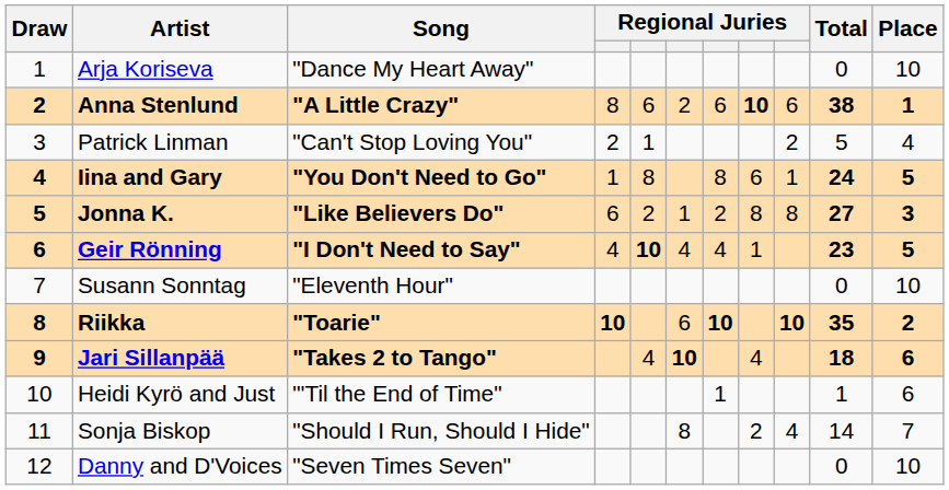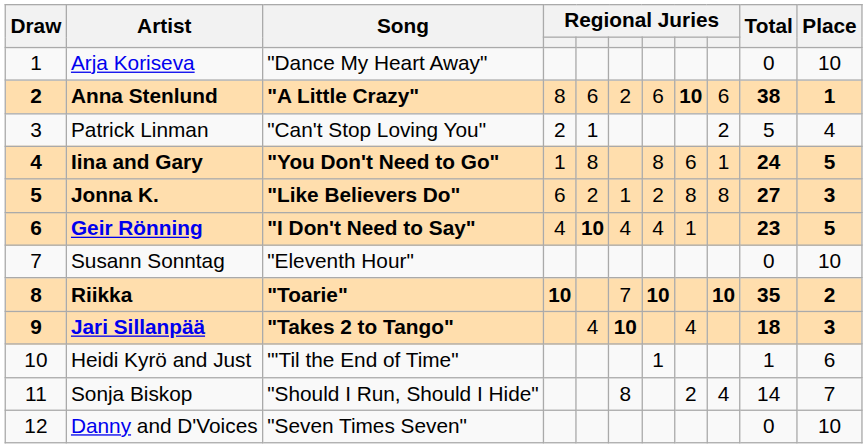 <table class="sortable wikitable" style="margin: 1em auto 1em auto; text-align:center;">
 <tr>
 <th rowspan="2">Draw</th>
 <th rowspan="2">Artist</th>
 <th rowspan="2">Song</th>
 <th colspan="6">Regional Juries</th>
 <th rowspan="2">Total</th>
 <th rowspan="2">Place</th>
 </tr>
 <tr>
 <th></th>
 <th></th>
 <th></th>
 <th></th>
 <th></th>
 <th></th>
 </tr>
 <tr>
 <td>1</td>
 <td align="left"><a href='#'>Arja Koriseva</a></td>
 <td align="left">"Dance My Heart Away"</td>
 <td></td>
 <td></td>
 <td></td>
 <td></td>
 <td></td>
 <td></td>
 <td>0</td>
 <td>10</td>
 </tr>
 <tr style="background:navajowhite">
 <td><strong>2</strong></td>
 <td align="left"><strong>Anna Stenlund</strong></td>
 <td align="left"><strong>"A Little Crazy"</strong></td>
 <td>8</td>
 <td>6</td>
 <td>2</td>
 <td>6</td>
 <td><strong>10</strong></td>
 <td>6</td>
 <td><strong>38</strong></td>
 <td><strong>1</strong></td>
 </tr>
 <tr>
 <td>3</td>
 <td align="left">Patrick Linman</td>
 <td align="left">"Can't Stop Loving You"</td>
 <td>2</td>
 <td>1</td>
 <td></td>
 <td></td>
 <td></td>
 <td>2</td>
 <td>5</td>
 <td>4</td>
 </tr>
 <tr style="background:navajowhite">
 <td><strong>4</strong></td>
 <td align="left"><strong>Iina and Gary</strong></td>
 <td align="left"><strong>"You Don't Need to Go"</strong></td>
 <td>1</td>
 <td>8</td>
 <td></td>
 <td>8</td>
 <td>6</td>
 <td>1</td>
 <td><strong>24</strong></td>
 <td><strong>5</strong></td>
 </tr>
 <tr style="background:navajowhite">
 <td><strong>5</strong></td>
 <td align="left"><strong>Jonna K.</strong></td>
 <td align="left"><strong>"Like Believers Do"</strong></td>
 <td>6</td>
 <td>2</td>
 <td>1</td>
 <td>2</td>
 <td>8</td>
 <td>8</td>
 <td><strong>27</strong></td>
 <td><strong>3</strong></td>
 </tr>
 <tr style="background:navajowhite">
 <td><strong>6</strong></td>
 <td align="left"><strong><a href='#'>Geir Rönning</a></strong></td>
 <td align="left"><strong>"I Don't Need to Say"</strong></td>
 <td>4</td>
 <td><strong>10</strong></td>
 <td>4</td>
 <td>4</td>
 <td>1</td>
 <td></td>
 <td><strong>23</strong></td>
 <td><strong>5</strong></td>
 </tr>
 <tr>
 <td>7</td>
 <td align="left">Susann Sonntag</td>
 <td align="left">"Eleventh Hour"</td>
 <td></td>
 <td></td>
 <td></td>
 <td></td>
 <td></td>
 <td></td>
 <td>0</td>
 <td>10</td>
 </tr>
 <tr style="background:navajowhite">
 <td><strong>8</strong></td>
 <td align="left"><strong>Riikka</strong></td>
 <td align="left"><strong>"Toarie"</strong></td>
 <td><strong>10</strong></td>
 <td></td>
-<td>6</td>
+<td>7</td>
 <td><strong>10</strong></td>
 <td></td>
 <td><strong>10</strong></td>
 <td><strong>35</strong></td>
 <td><strong>2</strong></td>
 </tr>
 <tr style="background:navajowhite">
 <td><strong>9</strong></td>
 <td align="left"><strong><a href='#'>Jari Sillanpää</a></strong></td>
 <td align="left"><strong>"Takes 2 to Tango"</strong></td>
 <td></td>
 <td>4</td>
 <td><strong>10</strong></td>
 <td></td>
 <td>4</td>
 <td></td>
 <td><strong>18</strong></td>
-<td><strong>6</strong></td>
+<td><strong>3</strong></td>
 </tr>
 <tr>
 <td>10</td>
 <td align="left">Heidi Kyrö and Just</td>
 <td align="left">"'Til the End of Time"</td>
 <td></td>
 <td></td>
 <td></td>
 <td>1</td>
 <td></td>
 <td></td>
 <td>1</td>
 <td>6</td>
 </tr>
 <tr>
 <td>11</td>
 <td align="left">Sonja Biskop</td>
 <td align="left">"Should I Run, Should I Hide"</td>
 <td></td>
 <td></td>
 <td>8</td>
 <td></td>
 <td>2</td>
 <td>4</td>
 <td>14</td>
 <td>7</td>
 </tr>
 <tr>
 <td>12</td>
 <td align="left"><a href='#'>Danny</a> and D'Voices</td>
 <td align="left">"Seven Times Seven"</td>
 <td></td>
 <td></td>
 <td></td>
 <td></td>
 <td></td>
 <td></td>
 <td>0</td>
 <td>10</td>
 </tr>
 </table>
